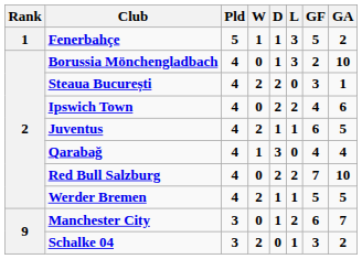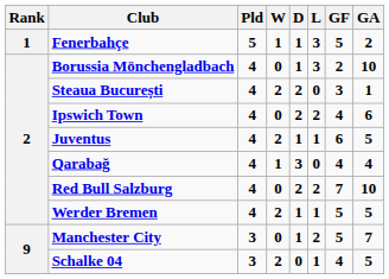 <table class="wikitable sortable" style="text-align: center">
 <tr>
 <th><strong>Rank</strong></th>
 <th><strong>Club</strong></th>
 <th><strong>Pld</strong></th>
 <th><strong>W</strong></th>
 <th><strong>D</strong></th>
 <th><strong>L</strong></th>
 <th><strong>GF</strong></th>
 <th><strong>GA</strong></th>
 </tr>
 <tr>
 <th>1</th>
 <td align=left> <strong><a href='#'>Fenerbahçe</a></strong></td>
 <td><strong>5</strong></td>
 <td><strong>1</strong></td>
 <td><strong>1</strong></td>
 <td><strong>3</strong></td>
 <td><strong>5</strong></td>
 <td><strong>2</strong></td>
 </tr>
 <tr>
 <th rowspan=7><strong>2</strong></th>
 <td align=left> <strong><a href='#'>Borussia Mönchengladbach</a></strong></td>
 <td><strong>4</strong></td>
 <td><strong>0</strong></td>
 <td><strong>1</strong></td>
 <td><strong>3</strong></td>
 <td><strong>2</strong></td>
 <td><strong>10</strong></td>
 </tr>
 <tr>
 <td align=left> <strong><a href='#'>Steaua București</a></strong></td>
 <td><strong>4</strong></td>
 <td><strong>2</strong></td>
 <td><strong>2</strong></td>
 <td><strong>0</strong></td>
 <td><strong>3</strong></td>
 <td><strong>1</strong></td>
 </tr>
 <tr>
 <td align=left> <strong><a href='#'>Ipswich Town</a></strong></td>
 <td><strong>4</strong></td>
 <td><strong>0</strong></td>
 <td><strong>2</strong></td>
 <td><strong>2</strong></td>
 <td><strong>4</strong></td>
 <td><strong>6</strong></td>
 </tr>
 <tr>
 <td align=left> <strong><a href='#'>Juventus</a></strong></td>
 <td><strong>4</strong></td>
 <td><strong>2</strong></td>
 <td><strong>1</strong></td>
 <td><strong>1</strong></td>
 <td><strong>6</strong></td>
 <td><strong>5</strong></td>
 </tr>
 <tr>
 <td align=left> <strong><a href='#'>Qarabağ</a></strong></td>
 <td><strong>4</strong></td>
 <td><strong>1</strong></td>
 <td><strong>3</strong></td>
 <td><strong>0</strong></td>
 <td><strong>4</strong></td>
 <td><strong>4</strong></td>
 </tr>
 <tr>
 <td align=left> <strong><a href='#'>Red Bull Salzburg</a></strong></td>
 <td><strong>4</strong></td>
 <td><strong>0</strong></td>
 <td><strong>2</strong></td>
 <td><strong>2</strong></td>
 <td><strong>7</strong></td>
 <td><strong>10</strong></td>
 </tr>
 <tr>
 <td align=left> <strong><a href='#'>Werder Bremen</a></strong></td>
 <td><strong>4</strong></td>
 <td><strong>2</strong></td>
 <td><strong>1</strong></td>
 <td><strong>1</strong></td>
 <td><strong>5</strong></td>
 <td><strong>5</strong></td>
 </tr>
 <tr>
 <th rowspan=2><strong>9</strong></th>
 <td align=left> <strong><a href='#'>Manchester City</a></strong></td>
 <td><strong>3</strong></td>
 <td><strong>0</strong></td>
 <td><strong>1</strong></td>
 <td><strong>2</strong></td>
-<td><strong>6</strong></td>
+<td><strong>5</strong></td>
 <td><strong>7</strong></td>
 </tr>
 <tr>
 <td align=left> <strong><a href='#'>Schalke 04</a></strong></td>
 <td><strong>3</strong></td>
 <td><strong>2</strong></td>
 <td><strong>0</strong></td>
 <td><strong>1</strong></td>
-<td><strong>3</strong></td>
-<td><strong>2</strong></td>
+<td><strong>4</strong></td>
+<td><strong>5</strong></td>
 </tr>
 </table>
